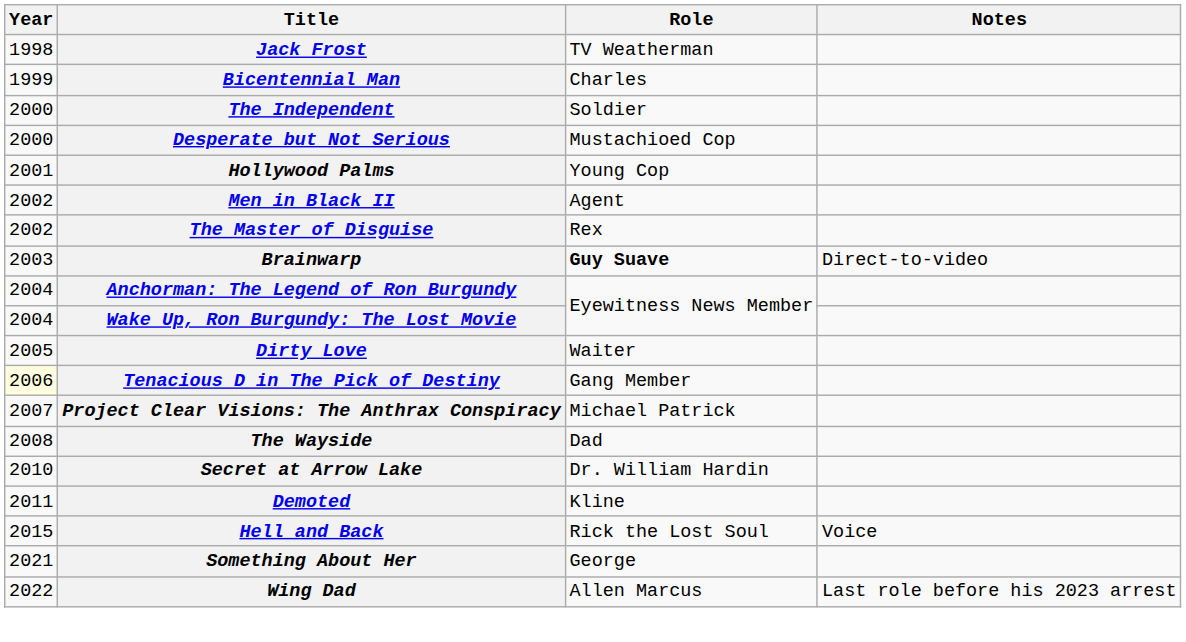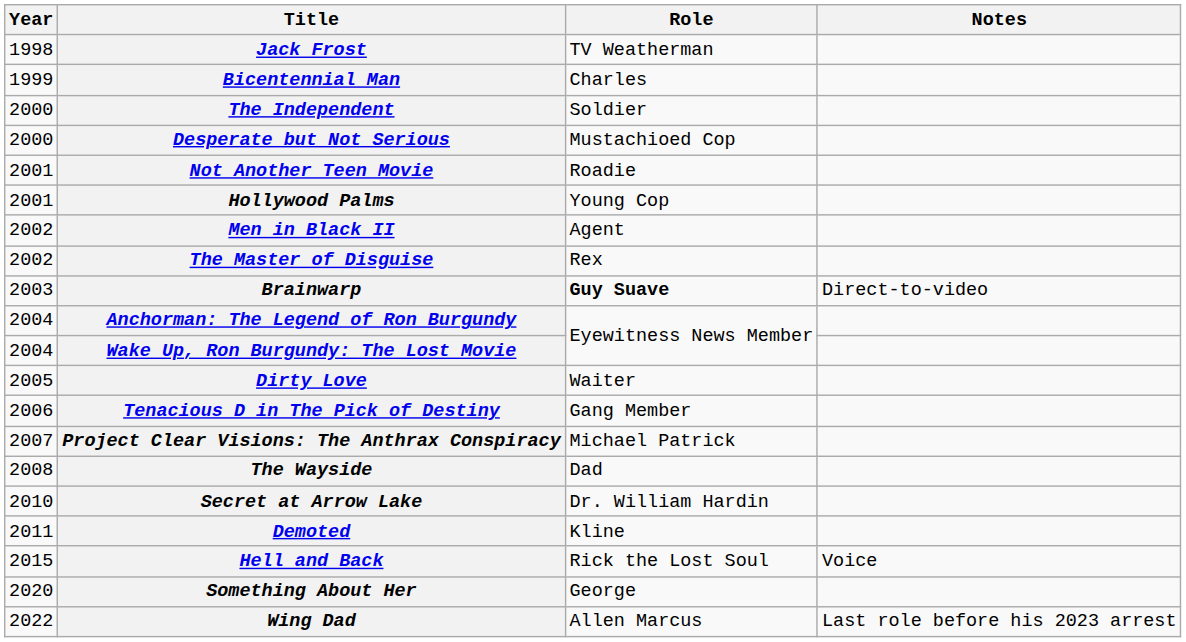 <table class="wikitable sortable plainrowheaders">
 <tr>
 <th scope="col">Year</th>
 <th scope="col">Title</th>
 <th scope="col">Role</th>
 <th scope="col">Notes</th>
 </tr>
 <tr>
 <td>1998</td>
 <th scope="row"><a href='#'><em>Jack Frost</em></a></th>
 <td>TV Weatherman</td>
 <td></td>
 </tr>
 <tr>
 <td>1999</td>
 <th scope="row"><a href='#'><em>Bicentennial Man</em></a></th>
 <td>Charles</td>
 <td></td>
 </tr>
 <tr>
 <td>2000</td>
 <th scope="row"><a href='#'><em>The Independent</em></a></th>
 <td>Soldier</td>
 <td></td>
 </tr>
 <tr>
 <td>2000</td>
 <th scope="row"><em><a href='#'>Desperate but Not Serious</a></em></th>
 <td>Mustachioed Cop</td>
+<td></td>
+</tr>
+<tr>
+<td>2001</td>
+<th scope="row"><em><a href='#'>Not Another Teen Movie</a></em></th>
+<td>Roadie</td>
 <td></td>
 </tr>
 <tr>
 <td>2001</td>
 <th scope="row"><em>Hollywood Palms</em></th>
 <td>Young Cop</td>
 <td></td>
 </tr>
 <tr>
 <td>2002</td>
 <th scope="row"><em><a href='#'>Men in Black II</a></em></th>
 <td>Agent</td>
 <td></td>
 </tr>
 <tr>
 <td>2002</td>
 <th scope="row"><em><a href='#'>The Master of Disguise</a></em></th>
 <td>Rex</td>
 <td></td>
 </tr>
 <tr>
 <td>2003</td>
 <th scope="row"><em>Brainwarp</em></th>
 <td><strong>Guy Suave</strong></td>
 <td>Direct-to-video</td>
 </tr>
 <tr>
 <td>2004</td>
 <th scope="row"><em><a href='#'>Anchorman: The Legend of Ron Burgundy</a></em></th>
 <td rowspan="2">Eyewitness News Member</td>
 <td></td>
 </tr>
 <tr>
 <td>2004</td>
 <th scope="row"><em><a href='#'>Wake Up, Ron Burgundy: The Lost Movie</a></em></th>
 <td></td>
 </tr>
 <tr>
 <td>2005</td>
 <th scope="row"><a href='#'><em>Dirty Love</em></a></th>
 <td>Waiter</td>
 <td></td>
 </tr>
 <tr>
-<td style="background: lightyellow;">2006</td>
+<td>2006</td>
 <th scope="row"><em><a href='#'>Tenacious D in The Pick of Destiny</a></em></th>
 <td>Gang Member</td>
 <td></td>
 </tr>
 <tr>
 <td>2007</td>
 <th scope="row"><em>Project Clear Visions: The Anthrax Conspiracy</em></th>
 <td>Michael Patrick</td>
 <td></td>
 </tr>
 <tr>
 <td>2008</td>
 <th scope="row"><em>The Wayside</em></th>
 <td>Dad</td>
 <td></td>
 </tr>
 <tr>
 <td>2010</td>
 <th scope="row"><em>Secret at Arrow Lake</em></th>
 <td>Dr. William Hardin</td>
 <td></td>
 </tr>
 <tr>
 <td>2011</td>
 <th scope="row"><em><a href='#'>Demoted</a></em></th>
 <td>Kline</td>
 <td></td>
 </tr>
 <tr>
 <td>2015</td>
 <th scope="row"><a href='#'><em>Hell and Back</em></a></th>
 <td>Rick the Lost Soul</td>
 <td>Voice</td>
 </tr>
 <tr>
-<td>2021</td>
+<td>2020</td>
 <th scope="row"><em>Something About Her</em></th>
 <td>George</td>
 <td></td>
 </tr>
 <tr>
 <td>2022</td>
 <th scope="row"><em>Wing Dad</em></th>
 <td>Allen Marcus</td>
 <td>Last role before his 2023 arrest</td>
 </tr>
 </table>
